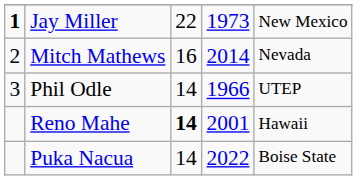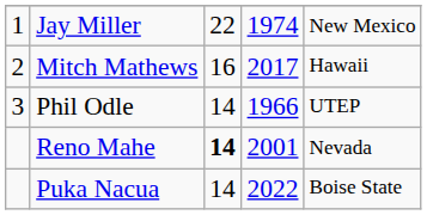 <table class="wikitable">
 <tr>
 </tr>
 <tr>
-<td><strong>1</strong></td>
+<td>1</td>
 <td><a href='#'>Jay Miller</a></td>
 <td>22</td>
-<td><a href='#'>1973</a></td>
+<td><a href='#'>1974</a></td>
 <td style="font-size:80%;">New Mexico</td>
 </tr>
 <tr>
 <td>2</td>
 <td><a href='#'>Mitch Mathews</a></td>
 <td>16</td>
-<td><a href='#'>2014</a></td>
-<td style="font-size:80%;">Nevada</td>
+<td><a href='#'>2017</a></td>
+<td style="font-size:80%;">Hawaii</td>
 </tr>
 <tr>
 <td>3</td>
 <td>Phil Odle</td>
 <td>14</td>
 <td><a href='#'>1966</a></td>
 <td style="font-size:80%;">UTEP</td>
 </tr>
 <tr>
 <td></td>
 <td><a href='#'>Reno Mahe</a></td>
 <td><strong>14</strong></td>
 <td><a href='#'>2001</a></td>
-<td style="font-size:80%;">Hawaii</td>
+<td style="font-size:80%;">Nevada</td>
 </tr>
 <tr>
 <td></td>
 <td><a href='#'>Puka Nacua</a></td>
 <td>14</td>
 <td><a href='#'>2022</a></td>
 <td style="font-size:80%;">Boise State</td>
 </tr>
 </table>
